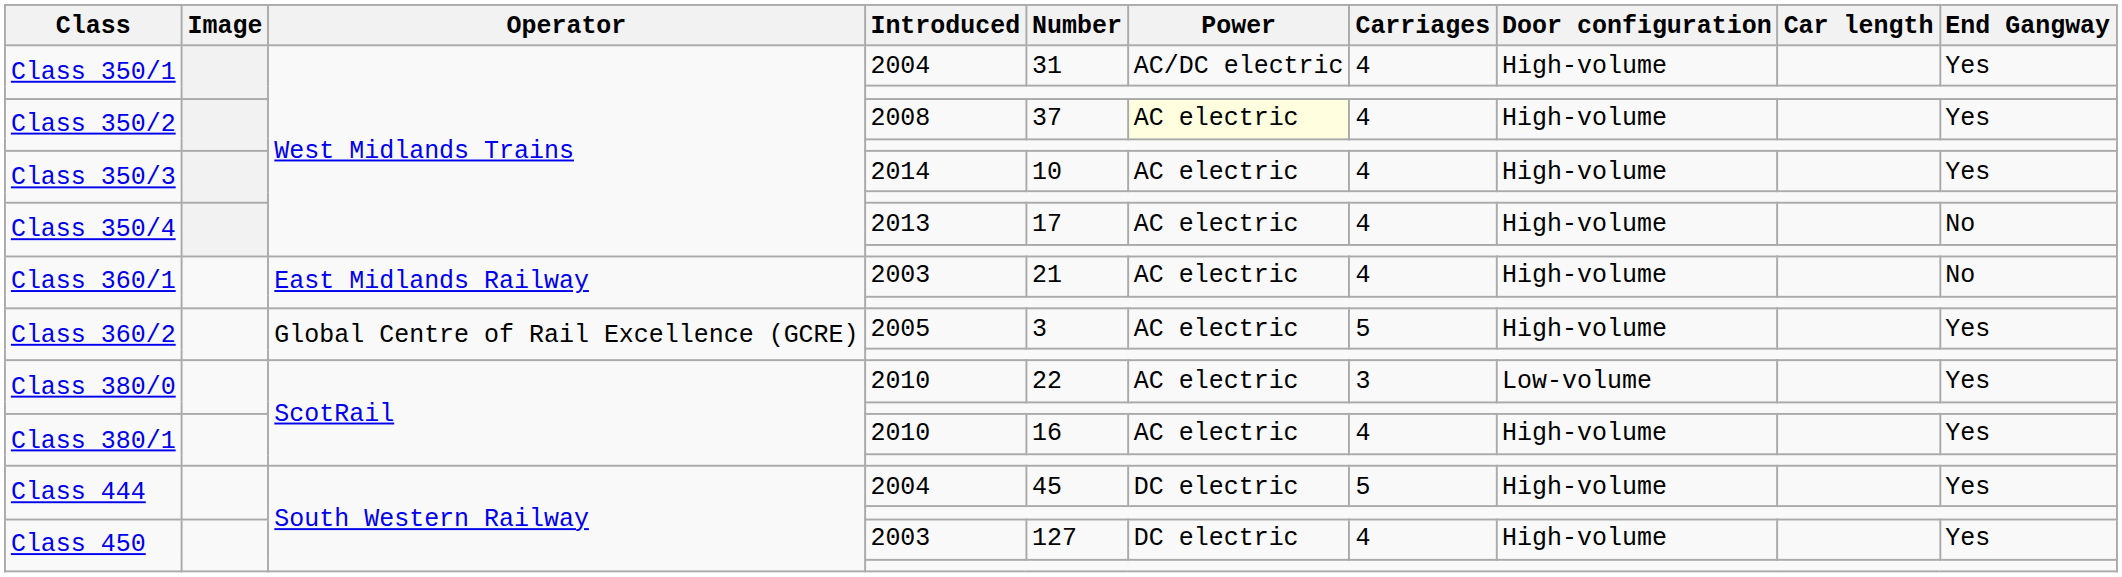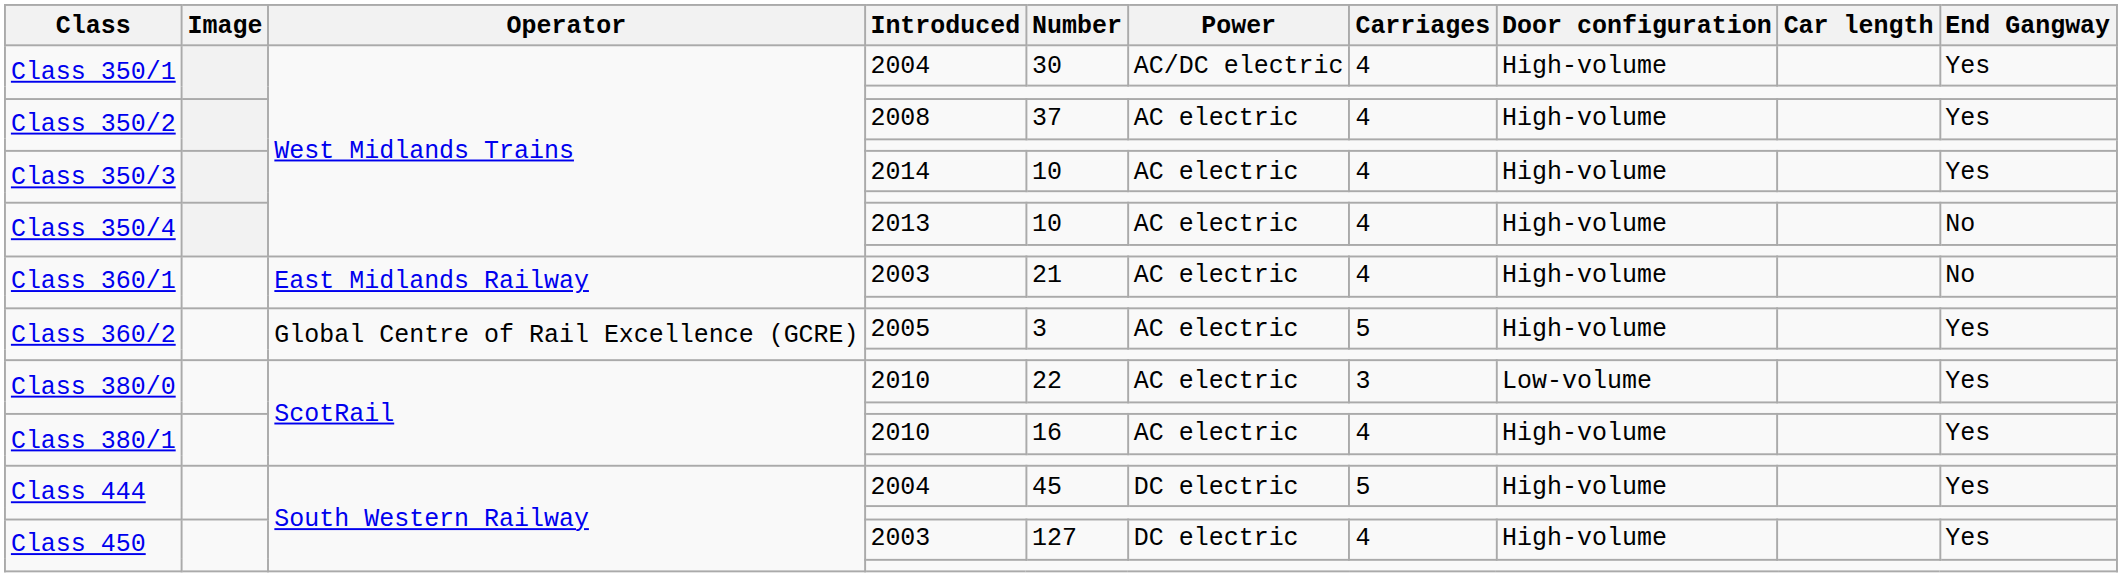 <table class="wikitable">
 <tr>
 <th>Class</th>
 <th>Image</th>
 <th>Operator</th>
 <th>Introduced</th>
 <th>Number</th>
 <th>Power</th>
 <th>Carriages</th>
 <th>Door configuration</th>
 <th>Car length</th>
 <th>End Gangway</th>
 </tr>
 <tr>
 <td rowspan="2"><a href='#'>Class 350/1</a></td>
 <th rowspan="2"></th>
 <td rowspan="8"><a href='#'>West Midlands Trains</a></td>
 <td>2004</td>
-<td>31</td>
+<td>30</td>
 <td>AC/DC electric</td>
 <td>4</td>
 <td>High-volume</td>
 <td></td>
 <td>Yes</td>
 </tr>
 <tr>
 <td colspan="7"></td>
 </tr>
 <tr>
 <td rowspan="2"><a href='#'>Class 350/2</a></td>
 <th rowspan="2"></th>
 <td>2008</td>
 <td>37</td>
-<td style="background: lightyellow;">AC electric</td>
+<td>AC electric</td>
 <td>4</td>
 <td>High-volume</td>
 <td></td>
 <td>Yes</td>
 </tr>
 <tr>
 <td colspan="7"></td>
 </tr>
 <tr>
 <td rowspan="2"><a href='#'>Class 350/3</a></td>
 <th rowspan="2"></th>
 <td>2014</td>
 <td>10</td>
 <td>AC electric</td>
 <td>4</td>
 <td>High-volume</td>
 <td></td>
 <td>Yes</td>
 </tr>
 <tr>
 <td colspan="7"></td>
 </tr>
 <tr>
 <td rowspan="2"><a href='#'>Class 350/4</a></td>
 <th rowspan="2"></th>
 <td>2013</td>
-<td>17</td>
+<td>10</td>
 <td>AC electric</td>
 <td>4</td>
 <td>High-volume</td>
 <td></td>
 <td>No</td>
 </tr>
 <tr>
 <td colspan="7"></td>
 </tr>
 <tr>
 <td rowspan="2"><a href='#'>Class 360/1</a></td>
 <td rowspan="2"></td>
 <td rowspan="2"><a href='#'>East Midlands Railway</a></td>
 <td>2003</td>
 <td>21</td>
 <td>AC electric</td>
 <td>4</td>
 <td>High-volume</td>
 <td></td>
 <td>No</td>
 </tr>
 <tr>
 <td colspan="7"></td>
 </tr>
 <tr>
 <td rowspan="2"><a href='#'>Class 360/2</a></td>
 <td rowspan="2"></td>
 <td rowspan="2">Global Centre of Rail Excellence (GCRE)</td>
 <td>2005</td>
 <td>3</td>
 <td>AC electric</td>
 <td>5</td>
 <td>High-volume</td>
 <td></td>
 <td>Yes</td>
 </tr>
 <tr>
 <td colspan="7"></td>
 </tr>
 <tr>
 <td rowspan="2"><a href='#'>Class 380/0</a></td>
 <td rowspan="2"></td>
 <td rowspan="4"><a href='#'>ScotRail</a></td>
 <td>2010</td>
 <td>22</td>
 <td>AC electric</td>
 <td>3</td>
 <td>Low-volume</td>
 <td></td>
 <td>Yes</td>
 </tr>
 <tr>
 <td colspan="7"></td>
 </tr>
 <tr>
 <td rowspan="2"><a href='#'>Class 380/1</a></td>
 <td rowspan="2"></td>
 <td>2010</td>
 <td>16</td>
 <td>AC electric</td>
 <td>4</td>
 <td>High-volume</td>
 <td></td>
 <td>Yes</td>
 </tr>
 <tr>
 <td colspan="7"></td>
 </tr>
 <tr>
 <td rowspan="2"><a href='#'>Class 444</a></td>
 <td rowspan="2"></td>
 <td rowspan="4"><a href='#'>South Western Railway</a></td>
 <td>2004</td>
 <td>45</td>
 <td>DC electric</td>
 <td>5</td>
 <td>High-volume</td>
 <td></td>
 <td>Yes</td>
 </tr>
 <tr>
 <td colspan="7"></td>
 </tr>
 <tr>
 <td rowspan="2"><a href='#'>Class 450</a></td>
 <td rowspan="2"></td>
 <td>2003</td>
 <td>127</td>
 <td>DC electric</td>
 <td>4</td>
 <td>High-volume</td>
 <td></td>
 <td>Yes</td>
 </tr>
 <tr>
 <td colspan="7"></td>
 </tr>
 </table>
